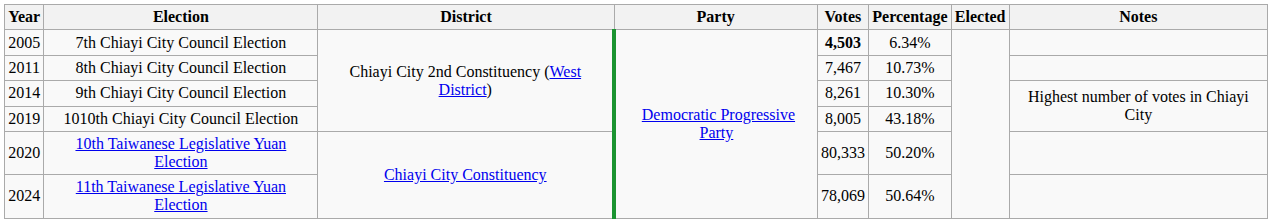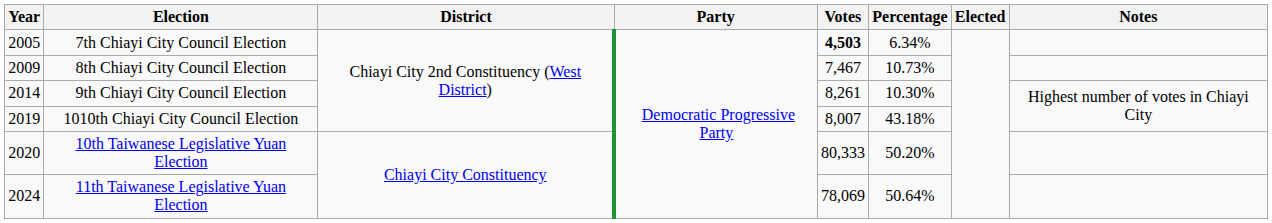 <table class="wikitable" style="text-align: center; margin: 1em auto;">
 <tr>
 <th>Year</th>
 <th>Election</th>
 <th>District</th>
 <th>Party</th>
 <th>Votes</th>
 <th>Percentage</th>
 <th>Elected</th>
 <th>Notes</th>
 </tr>
 <tr>
 <td>2005</td>
 <td>7th Chiayi City Council Election</td>
 <td rowspan="4">Chiayi City 2nd Constituency (<a href='#'>West District</a>)</td>
 <td rowspan="6" style="border-left:4px solid #1B9431;"> <a href='#'>Democratic Progressive Party</a></td>
 <td><strong>4,503</strong></td>
 <td>6.34%</td>
 <td rowspan="6"></td>
 <td></td>
 </tr>
 <tr>
-<td>2011</td>
+<td>2009</td>
 <td>8th Chiayi City Council Election</td>
 <td>7,467</td>
 <td>10.73%</td>
 <td></td>
 </tr>
 <tr>
 <td>2014</td>
 <td>9th Chiayi City Council Election</td>
 <td>8,261</td>
 <td>10.30%</td>
 <td rowspan="2">Highest number of votes in Chiayi City</td>
 </tr>
 <tr>
 <td>2019</td>
 <td>1010th Chiayi City Council Election</td>
-<td>8,005</td>
+<td>8,007</td>
 <td>43.18%</td>
 </tr>
 <tr>
 <td>2020</td>
 <td><a href='#'>10th Taiwanese Legislative Yuan Election</a></td>
 <td rowspan="2"><a href='#'>Chiayi City Constituency</a></td>
 <td>80,333</td>
 <td>50.20%</td>
 <td></td>
 </tr>
 <tr>
 <td>2024</td>
 <td><a href='#'>11th Taiwanese Legislative Yuan Election</a></td>
 <td>78,069</td>
 <td>50.64%</td>
 <td></td>
 </tr>
 </table>
